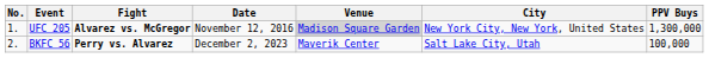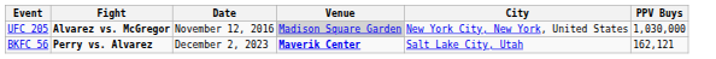 <table class="wikitable">
 <tr>
-<th>No.</th>
 <th>Event</th>
 <th>Fight</th>
 <th>Date</th>
 <th>Venue</th>
 <th>City</th>
 <th>PPV Buys</th>
 </tr>
 <tr>
-<td>1.</td>
 <td><a href='#'>UFC 205</a></td>
 <td><strong>Alvarez vs. McGregor</strong></td>
 <td>November 12, 2016</td>
 <td style="background: lightgrey;"><a href='#'>Madison Square Garden</a></td>
 <td><a href='#'>New York City, New York</a>, United States</td>
-<td>1,300,000</td>
+<td>1,030,000</td>
 </tr>
 <tr>
-<td>2.</td>
 <td><a href='#'>BKFC 56</a></td>
 <td><strong>Perry vs. Alvarez</strong></td>
 <td>December 2, 2023</td>
-<td><a href='#'>Maverik Center</a></td>
+<td><strong><a href='#'>Maverik Center</a></strong></td>
 <td><a href='#'>Salt Lake City, Utah</a></td>
-<td>100,000</td>
+<td>162,121</td>
 </tr>
 </table>
